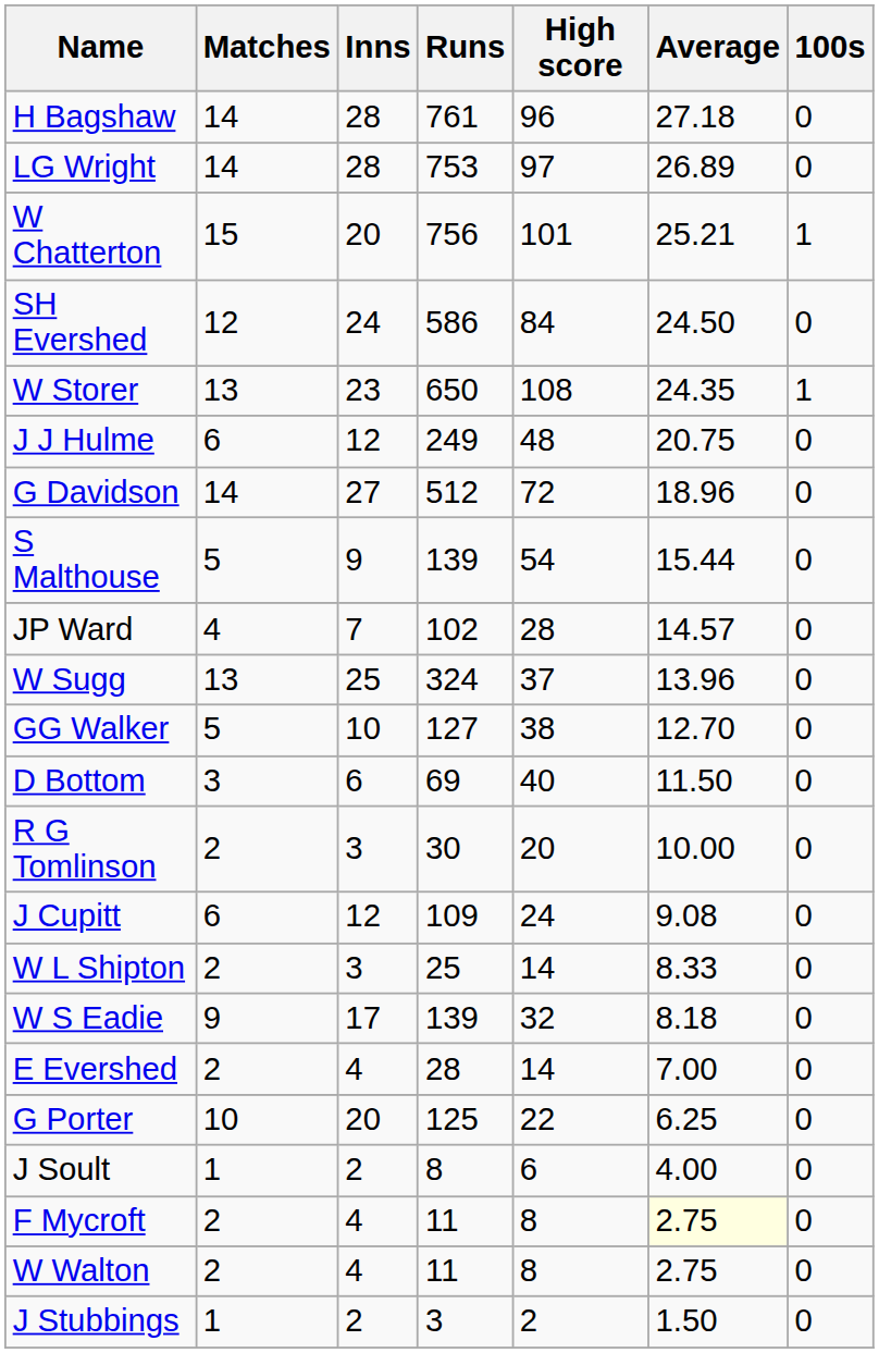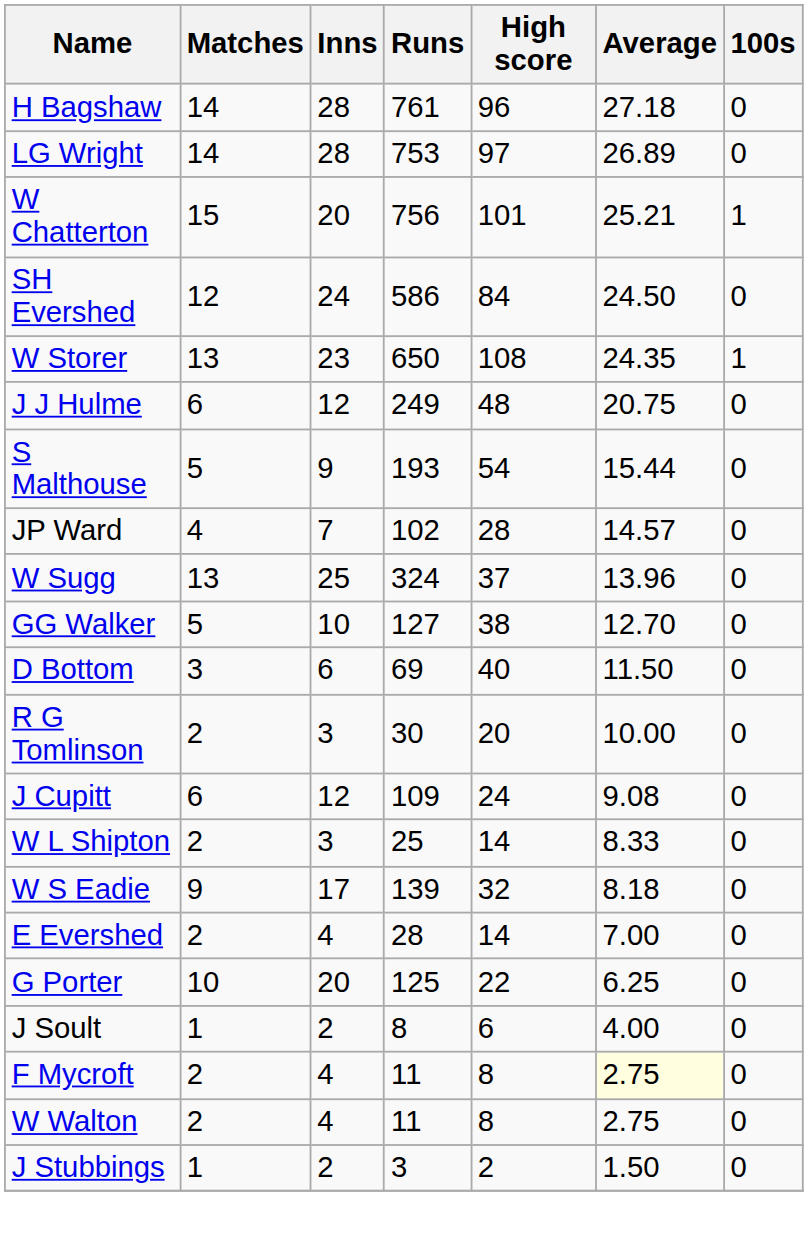 <table class="wikitable sortable" width="70%">
 <tr bgcolor="#efefef">
 <th>Name</th>
 <th>Matches</th>
 <th>Inns</th>
 <th>Runs</th>
 <th>High score</th>
 <th>Average</th>
 <th>100s</th>
 </tr>
 <tr>
 <td><a href='#'>H Bagshaw</a></td>
 <td>14</td>
 <td>28</td>
 <td>761</td>
 <td>96</td>
 <td>27.18</td>
 <td>0</td>
 </tr>
 <tr>
 <td><a href='#'>LG Wright</a></td>
 <td>14</td>
 <td>28</td>
 <td>753</td>
 <td>97</td>
 <td>26.89</td>
 <td>0</td>
 </tr>
 <tr>
 <td><a href='#'>W Chatterton</a></td>
 <td>15</td>
 <td>20</td>
 <td>756</td>
 <td>101</td>
 <td>25.21</td>
 <td>1</td>
 </tr>
 <tr>
 <td><a href='#'>SH Evershed</a></td>
 <td>12</td>
 <td>24</td>
 <td>586</td>
 <td>84</td>
 <td>24.50</td>
 <td>0</td>
 </tr>
 <tr>
 <td><a href='#'>W Storer</a></td>
 <td>13</td>
 <td>23</td>
 <td>650</td>
 <td>108</td>
 <td>24.35</td>
 <td>1</td>
 </tr>
 <tr>
 <td><a href='#'>J J Hulme</a></td>
 <td>6</td>
 <td>12</td>
 <td>249</td>
 <td>48</td>
 <td>20.75</td>
 <td>0</td>
 </tr>
 <tr>
-<td><a href='#'>G Davidson</a></td>
-<td>14</td>
-<td>27</td>
-<td>512</td>
-<td>72</td>
-<td>18.96</td>
-<td>0</td>
-</tr>
-<tr>
 <td><a href='#'>S Malthouse</a></td>
 <td>5</td>
 <td>9</td>
-<td>139</td>
+<td>193</td>
 <td>54</td>
 <td>15.44</td>
 <td>0</td>
 </tr>
 <tr>
 <td>JP Ward </td>
 <td>4</td>
 <td>7</td>
 <td>102</td>
 <td>28</td>
 <td>14.57</td>
 <td>0</td>
 </tr>
 <tr>
 <td><a href='#'>W Sugg</a></td>
 <td>13</td>
 <td>25</td>
 <td>324</td>
 <td>37</td>
 <td>13.96</td>
 <td>0</td>
 </tr>
 <tr>
 <td><a href='#'>GG Walker</a></td>
 <td>5</td>
 <td>10</td>
 <td>127</td>
 <td>38</td>
 <td>12.70</td>
 <td>0</td>
 </tr>
 <tr>
 <td><a href='#'>D Bottom</a></td>
 <td>3</td>
 <td>6</td>
 <td>69</td>
 <td>40</td>
 <td>11.50</td>
 <td>0</td>
 </tr>
 <tr>
 <td><a href='#'>R G Tomlinson</a></td>
 <td>2</td>
 <td>3</td>
 <td>30</td>
 <td>20</td>
 <td>10.00</td>
 <td>0</td>
 </tr>
 <tr>
 <td><a href='#'>J Cupitt</a></td>
 <td>6</td>
 <td>12</td>
 <td>109</td>
 <td>24</td>
 <td>9.08</td>
 <td>0</td>
 </tr>
 <tr>
 <td><a href='#'>W L Shipton</a></td>
 <td>2</td>
 <td>3</td>
 <td>25</td>
 <td>14</td>
 <td>8.33</td>
 <td>0</td>
 </tr>
 <tr>
 <td><a href='#'>W S Eadie</a></td>
 <td>9</td>
 <td>17</td>
 <td>139</td>
 <td>32</td>
 <td>8.18</td>
 <td>0</td>
 </tr>
 <tr>
 <td><a href='#'>E Evershed</a></td>
 <td>2</td>
 <td>4</td>
 <td>28</td>
 <td>14</td>
 <td>7.00</td>
 <td>0</td>
 </tr>
 <tr>
 <td><a href='#'>G Porter</a></td>
 <td>10</td>
 <td>20</td>
 <td>125</td>
 <td>22</td>
 <td>6.25</td>
 <td>0</td>
 </tr>
 <tr>
 <td>J Soult </td>
 <td>1</td>
 <td>2</td>
 <td>8</td>
 <td>6</td>
 <td>4.00</td>
 <td>0</td>
 </tr>
 <tr>
 <td><a href='#'>F Mycroft</a></td>
 <td>2</td>
 <td>4</td>
 <td>11</td>
 <td>8</td>
 <td style="background: lightyellow;">2.75</td>
 <td>0</td>
 </tr>
 <tr>
 <td><a href='#'>W Walton</a></td>
 <td>2</td>
 <td>4</td>
 <td>11</td>
 <td>8</td>
 <td>2.75</td>
 <td>0</td>
 </tr>
 <tr>
 <td><a href='#'>J Stubbings</a></td>
 <td>1</td>
 <td>2</td>
 <td>3</td>
 <td>2</td>
 <td>1.50</td>
 <td>0</td>
 </tr>
 <tr>
 </tr>
 </table>
